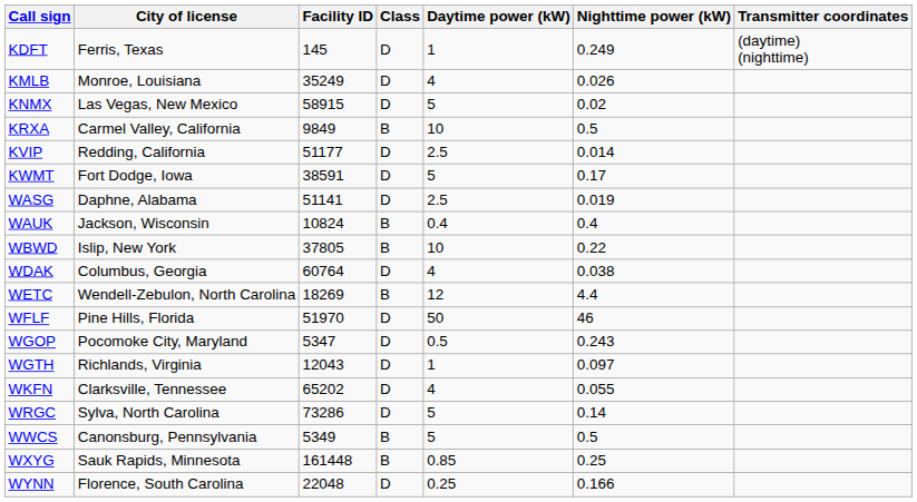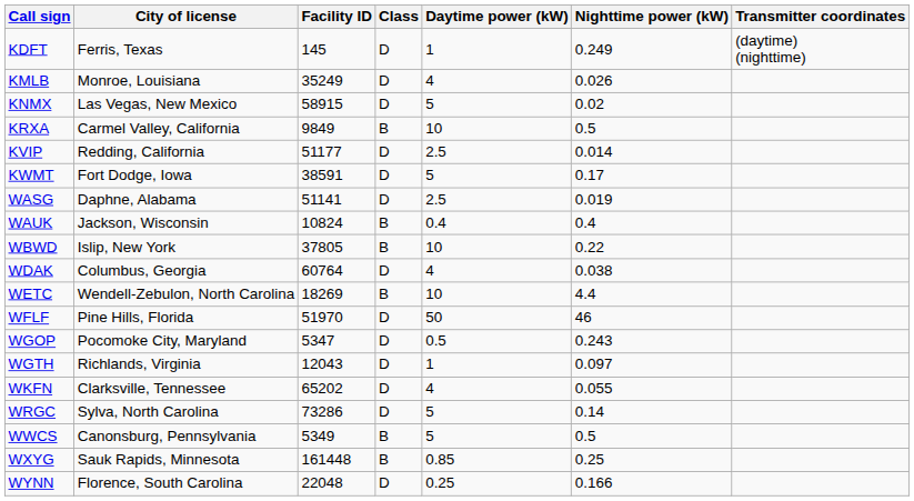 <table class="wikitable sortable">
 <tr>
 <th><a href='#'>Call sign</a></th>
 <th>City of license</th>
 <th>Facility ID</th>
 <th>Class</th>
 <th>Daytime power (kW)</th>
 <th>Nighttime power (kW)</th>
 <th>Transmitter coordinates</th>
 </tr>
 <tr>
 <td><a href='#'>KDFT</a></td>
 <td>Ferris, Texas</td>
 <td>145</td>
 <td>D</td>
 <td>1</td>
 <td>0.249</td>
 <td> (daytime)<br> (nighttime)</td>
 </tr>
 <tr>
 <td><a href='#'>KMLB</a></td>
 <td>Monroe, Louisiana</td>
 <td>35249</td>
 <td>D</td>
 <td>4</td>
 <td>0.026</td>
 <td></td>
 </tr>
 <tr>
 <td><a href='#'>KNMX</a></td>
 <td>Las Vegas, New Mexico</td>
 <td>58915</td>
 <td>D</td>
 <td>5</td>
 <td>0.02</td>
 <td></td>
 </tr>
 <tr>
 <td><a href='#'>KRXA</a></td>
 <td>Carmel Valley, California</td>
 <td>9849</td>
 <td>B</td>
 <td>10</td>
 <td>0.5</td>
 <td></td>
 </tr>
 <tr>
 <td><a href='#'>KVIP</a></td>
 <td>Redding, California</td>
 <td>51177</td>
 <td>D</td>
 <td>2.5</td>
 <td>0.014</td>
 <td></td>
 </tr>
 <tr>
 <td><a href='#'>KWMT</a></td>
 <td>Fort Dodge, Iowa</td>
 <td>38591</td>
 <td>D</td>
 <td>5</td>
 <td>0.17</td>
 <td></td>
 </tr>
 <tr>
 <td><a href='#'>WASG</a></td>
 <td>Daphne, Alabama</td>
 <td>51141</td>
 <td>D</td>
 <td>2.5</td>
 <td>0.019</td>
 <td></td>
 </tr>
 <tr>
 <td><a href='#'>WAUK</a></td>
 <td>Jackson, Wisconsin</td>
 <td>10824</td>
 <td>B</td>
 <td>0.4</td>
 <td>0.4</td>
 <td></td>
 </tr>
 <tr>
 <td><a href='#'>WBWD</a></td>
 <td>Islip, New York</td>
 <td>37805</td>
 <td>B</td>
 <td>10</td>
 <td>0.22</td>
 <td></td>
 </tr>
 <tr>
 <td><a href='#'>WDAK</a></td>
 <td>Columbus, Georgia</td>
 <td>60764</td>
 <td>D</td>
 <td>4</td>
 <td>0.038</td>
 <td></td>
 </tr>
 <tr>
 <td><a href='#'>WETC</a></td>
 <td>Wendell-Zebulon, North Carolina</td>
 <td>18269</td>
 <td>B</td>
-<td>12</td>
+<td>10</td>
 <td>4.4</td>
 <td></td>
 </tr>
 <tr>
 <td><a href='#'>WFLF</a></td>
 <td>Pine Hills, Florida</td>
 <td>51970</td>
 <td>D</td>
 <td>50</td>
 <td>46</td>
 <td></td>
 </tr>
 <tr>
 <td><a href='#'>WGOP</a></td>
 <td>Pocomoke City, Maryland</td>
 <td>5347</td>
 <td>D</td>
 <td>0.5</td>
 <td>0.243</td>
 <td></td>
 </tr>
 <tr>
 <td><a href='#'>WGTH</a></td>
 <td>Richlands, Virginia</td>
 <td>12043</td>
 <td>D</td>
 <td>1</td>
 <td>0.097</td>
 <td></td>
 </tr>
 <tr>
 <td><a href='#'>WKFN</a></td>
 <td>Clarksville, Tennessee</td>
 <td>65202</td>
 <td>D</td>
 <td>4</td>
 <td>0.055</td>
 <td></td>
 </tr>
 <tr>
 <td><a href='#'>WRGC</a></td>
 <td>Sylva, North Carolina</td>
 <td>73286</td>
 <td>D</td>
 <td>5</td>
 <td>0.14</td>
 <td></td>
 </tr>
 <tr>
 <td><a href='#'>WWCS</a></td>
 <td>Canonsburg, Pennsylvania</td>
 <td>5349</td>
 <td>B</td>
 <td>5</td>
 <td>0.5</td>
 <td></td>
 </tr>
 <tr>
 <td><a href='#'>WXYG</a></td>
 <td>Sauk Rapids, Minnesota</td>
 <td>161448</td>
 <td>B</td>
 <td>0.85</td>
 <td>0.25</td>
 <td></td>
 </tr>
 <tr>
 <td><a href='#'>WYNN</a></td>
 <td>Florence, South Carolina</td>
 <td>22048</td>
 <td>D</td>
 <td>0.25</td>
 <td>0.166</td>
 <td></td>
 </tr>
 </table>
